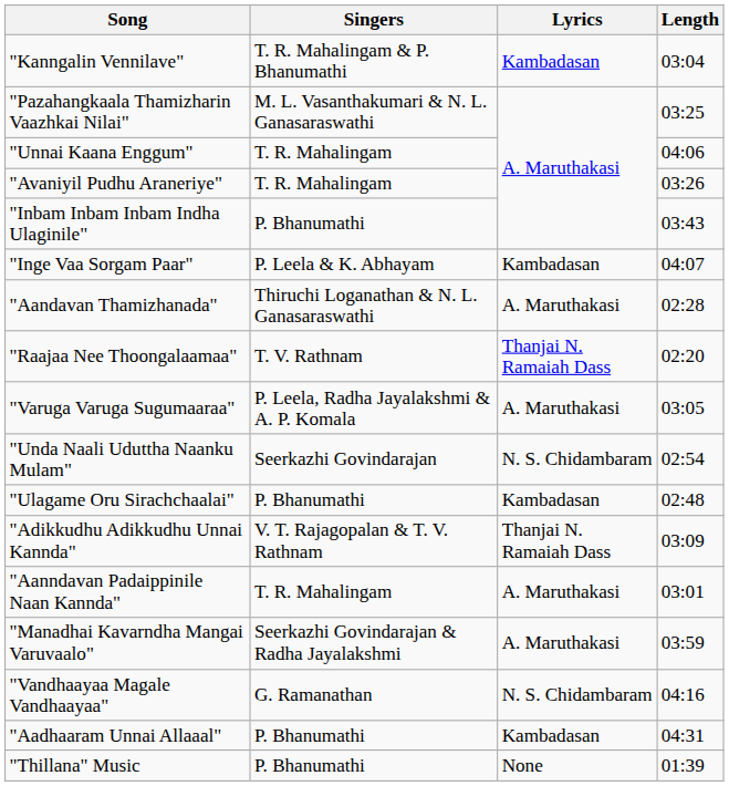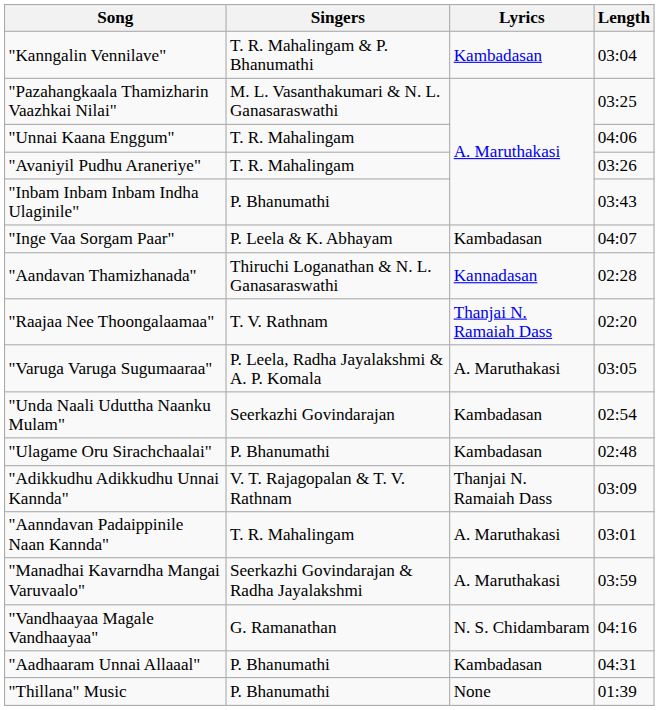 <table class="wikitable">
 <tr>
 <th>Song</th>
 <th>Singers</th>
 <th>Lyrics</th>
 <th>Length</th>
 </tr>
 <tr>
 <td>"Kanngalin Vennilave"</td>
 <td>T. R. Mahalingam & P. Bhanumathi</td>
 <td><a href='#'>Kambadasan</a></td>
 <td>03:04</td>
 </tr>
 <tr>
 <td>"Pazahangkaala Thamizharin Vaazhkai Nilai"</td>
 <td>M. L. Vasanthakumari &  N. L. Ganasaraswathi</td>
 <td rowspan="4"><a href='#'>A. Maruthakasi</a></td>
 <td>03:25</td>
 </tr>
 <tr>
 <td>"Unnai Kaana Enggum"</td>
 <td>T. R. Mahalingam</td>
 <td>04:06</td>
 </tr>
 <tr>
 <td>"Avaniyil Pudhu Araneriye"</td>
 <td>T. R. Mahalingam</td>
 <td>03:26</td>
 </tr>
 <tr>
 <td>"Inbam Inbam Inbam Indha Ulaginile"</td>
 <td>P. Bhanumathi</td>
 <td>03:43</td>
 </tr>
 <tr>
 <td>"Inge Vaa Sorgam Paar"</td>
 <td>P. Leela & K. Abhayam</td>
 <td>Kambadasan</td>
 <td>04:07</td>
 </tr>
 <tr>
 <td>"Aandavan Thamizhanada"</td>
 <td>Thiruchi Loganathan &  N. L. Ganasaraswathi</td>
-<td>A. Maruthakasi</td>
+<td><a href='#'>Kannadasan</a></td>
 <td>02:28</td>
 </tr>
 <tr>
 <td>"Raajaa Nee Thoongalaamaa"</td>
 <td>T. V. Rathnam</td>
 <td><a href='#'>Thanjai N. Ramaiah Dass</a></td>
 <td>02:20</td>
 </tr>
 <tr>
 <td>"Varuga Varuga Sugumaaraa"</td>
 <td>P. Leela, Radha Jayalakshmi & A. P. Komala</td>
 <td>A. Maruthakasi</td>
 <td>03:05</td>
 </tr>
 <tr>
 <td>"Unda Naali Uduttha Naanku Mulam"</td>
 <td>Seerkazhi Govindarajan</td>
-<td>N. S. Chidambaram</td>
+<td>Kambadasan</td>
 <td>02:54</td>
 </tr>
 <tr>
 <td>"Ulagame Oru Sirachchaalai"</td>
 <td>P. Bhanumathi</td>
 <td>Kambadasan</td>
 <td>02:48</td>
 </tr>
 <tr>
 <td>"Adikkudhu Adikkudhu Unnai Kannda"</td>
 <td>V. T. Rajagopalan & T. V. Rathnam</td>
 <td>Thanjai N. Ramaiah Dass</td>
 <td>03:09</td>
 </tr>
 <tr>
 <td>"Aanndavan Padaippinile Naan Kannda"</td>
 <td>T. R. Mahalingam</td>
 <td>A. Maruthakasi</td>
 <td>03:01</td>
 </tr>
 <tr>
 <td>"Manadhai Kavarndha Mangai Varuvaalo"</td>
 <td>Seerkazhi Govindarajan & Radha Jayalakshmi</td>
 <td>A. Maruthakasi</td>
 <td>03:59</td>
 </tr>
 <tr>
 <td>"Vandhaayaa Magale Vandhaayaa"</td>
 <td>G. Ramanathan</td>
 <td>N. S. Chidambaram</td>
 <td>04:16</td>
 </tr>
 <tr>
 <td>"Aadhaaram Unnai Allaaal"</td>
 <td>P. Bhanumathi</td>
 <td>Kambadasan</td>
 <td>04:31</td>
 </tr>
 <tr>
 <td>"Thillana" Music</td>
 <td>P. Bhanumathi</td>
 <td>None</td>
 <td>01:39</td>
 </tr>
 </table>
